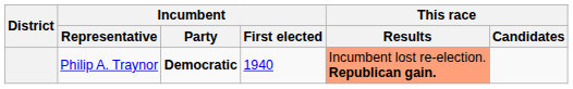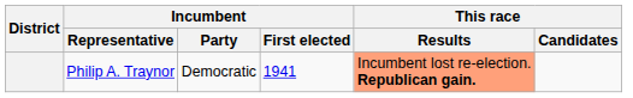 <table class=wikitable>
 <tr>
 <th rowspan=2>District</th>
 <th colspan=3>Incumbent</th>
 <th colspan=2>This race</th>
 </tr>
 <tr>
 <th>Representative</th>
 <th>Party</th>
 <th>First elected</th>
 <th>Results</th>
 <th>Candidates</th>
 </tr>
 <tr>
 <th></th>
 <td><a href='#'>Philip A. Traynor</a></td>
-<td><strong>Democratic</strong></td>
-<td><a href='#'>1940</a></td>
+<td>Democratic</td>
+<td><a href='#'>1941</a></td>
 <td style="background: lightsalmon;">Incumbent lost re-election.<br><strong>Republican gain.</strong></td>
 <td nowrap></td>
 </tr>
 </table>
